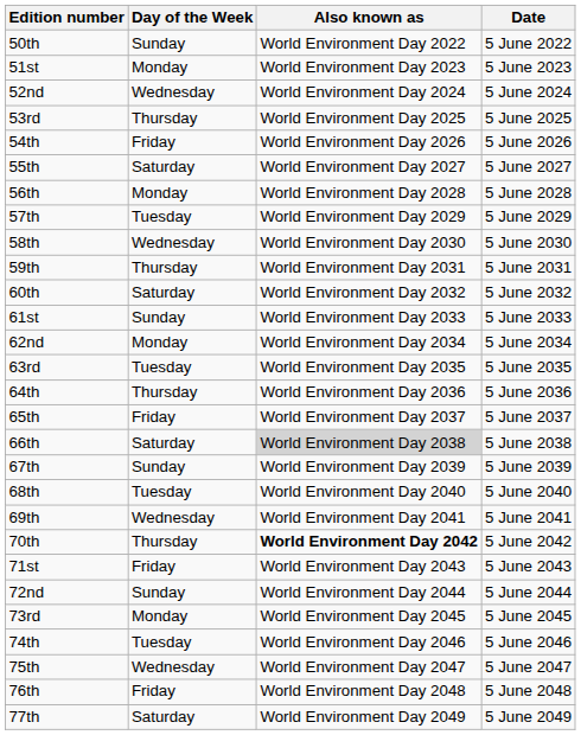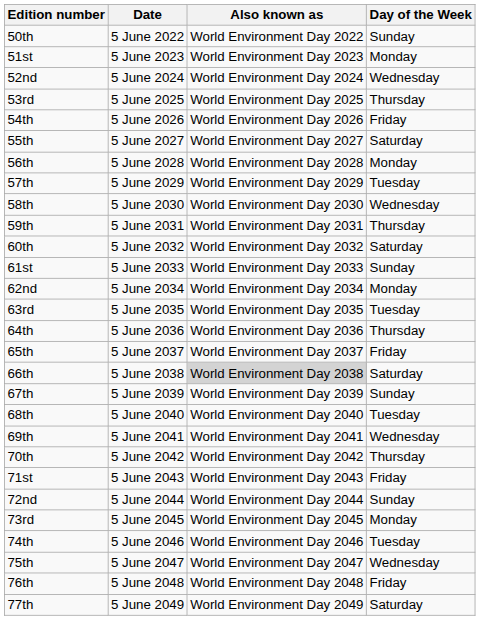 <table class="wikitable sortable">
 <tr>
 <th>Edition number</th>
+<th>Date</th>
+<th>Also known as</th>
 <th>Day of the Week</th>
-<th>Also known as</th>
-<th>Date</th>
 </tr>
 <tr>
 <td>50th</td>
+<td>5 June 2022</td>
+<td>World Environment Day 2022</td>
 <td>Sunday</td>
-<td>World Environment Day 2022</td>
-<td>5 June 2022</td>
 </tr>
 <tr>
 <td>51st</td>
+<td>5 June 2023</td>
+<td>World Environment Day 2023</td>
 <td>Monday</td>
-<td>World Environment Day 2023</td>
-<td>5 June 2023</td>
 </tr>
 <tr>
 <td>52nd</td>
+<td>5 June 2024</td>
+<td>World Environment Day 2024</td>
 <td>Wednesday</td>
-<td>World Environment Day 2024</td>
-<td>5 June 2024</td>
 </tr>
 <tr>
 <td>53rd</td>
+<td>5 June 2025</td>
+<td>World Environment Day 2025</td>
 <td>Thursday</td>
-<td>World Environment Day 2025</td>
-<td>5 June 2025</td>
 </tr>
 <tr>
 <td>54th</td>
+<td>5 June 2026</td>
+<td>World Environment Day 2026</td>
 <td>Friday</td>
-<td>World Environment Day 2026</td>
-<td>5 June 2026</td>
 </tr>
 <tr>
 <td>55th</td>
+<td>5 June 2027</td>
+<td>World Environment Day 2027</td>
 <td>Saturday</td>
-<td>World Environment Day 2027</td>
-<td>5 June 2027</td>
 </tr>
 <tr>
 <td>56th</td>
+<td>5 June 2028</td>
+<td>World Environment Day 2028</td>
 <td>Monday</td>
-<td>World Environment Day 2028</td>
-<td>5 June 2028</td>
 </tr>
 <tr>
 <td>57th</td>
+<td>5 June 2029</td>
+<td>World Environment Day 2029</td>
 <td>Tuesday</td>
-<td>World Environment Day 2029</td>
-<td>5 June 2029</td>
 </tr>
 <tr>
 <td>58th</td>
+<td>5 June 2030</td>
+<td>World Environment Day 2030</td>
 <td>Wednesday</td>
-<td>World Environment Day 2030</td>
-<td>5 June 2030</td>
 </tr>
 <tr>
 <td>59th</td>
+<td>5 June 2031</td>
+<td>World Environment Day 2031</td>
 <td>Thursday</td>
-<td>World Environment Day 2031</td>
-<td>5 June 2031</td>
 </tr>
 <tr>
 <td>60th</td>
+<td>5 June 2032</td>
+<td>World Environment Day 2032</td>
 <td>Saturday</td>
-<td>World Environment Day 2032</td>
-<td>5 June 2032</td>
 </tr>
 <tr>
 <td>61st</td>
+<td>5 June 2033</td>
+<td>World Environment Day 2033</td>
 <td>Sunday</td>
-<td>World Environment Day 2033</td>
-<td>5 June 2033</td>
 </tr>
 <tr>
 <td>62nd</td>
+<td>5 June 2034</td>
+<td>World Environment Day 2034</td>
 <td>Monday</td>
-<td>World Environment Day 2034</td>
-<td>5 June 2034</td>
 </tr>
 <tr>
 <td>63rd</td>
+<td>5 June 2035</td>
+<td>World Environment Day 2035</td>
 <td>Tuesday</td>
-<td>World Environment Day 2035</td>
-<td>5 June 2035</td>
 </tr>
 <tr>
 <td>64th</td>
+<td>5 June 2036</td>
+<td>World Environment Day 2036</td>
 <td>Thursday</td>
-<td>World Environment Day 2036</td>
-<td>5 June 2036</td>
 </tr>
 <tr>
 <td>65th</td>
+<td>5 June 2037</td>
+<td>World Environment Day 2037</td>
 <td>Friday</td>
-<td>World Environment Day 2037</td>
-<td>5 June 2037</td>
 </tr>
 <tr>
 <td>66th</td>
+<td>5 June 2038</td>
+<td style="background: lightgrey;">World Environment Day 2038</td>
 <td>Saturday</td>
-<td style="background: lightgrey;">World Environment Day 2038</td>
-<td>5 June 2038</td>
 </tr>
 <tr>
 <td>67th</td>
+<td>5 June 2039</td>
+<td>World Environment Day 2039</td>
 <td>Sunday</td>
-<td>World Environment Day 2039</td>
-<td>5 June 2039</td>
 </tr>
 <tr>
 <td>68th</td>
+<td>5 June 2040</td>
+<td>World Environment Day 2040</td>
 <td>Tuesday</td>
-<td>World Environment Day 2040</td>
-<td>5 June 2040</td>
 </tr>
 <tr>
 <td>69th</td>
+<td>5 June 2041</td>
+<td>World Environment Day 2041</td>
 <td>Wednesday</td>
-<td>World Environment Day 2041</td>
-<td>5 June 2041</td>
 </tr>
 <tr>
 <td>70th</td>
+<td>5 June 2042</td>
+<td>World Environment Day 2042</td>
 <td>Thursday</td>
-<td><strong>World Environment Day 2042</strong></td>
-<td>5 June 2042</td>
 </tr>
 <tr>
 <td>71st</td>
+<td>5 June 2043</td>
+<td>World Environment Day 2043</td>
 <td>Friday</td>
-<td>World Environment Day 2043</td>
-<td>5 June 2043</td>
 </tr>
 <tr>
 <td>72nd</td>
+<td>5 June 2044</td>
+<td>World Environment Day 2044</td>
 <td>Sunday</td>
-<td>World Environment Day 2044</td>
-<td>5 June 2044</td>
 </tr>
 <tr>
 <td>73rd</td>
+<td>5 June 2045</td>
+<td>World Environment Day 2045</td>
 <td>Monday</td>
-<td>World Environment Day 2045</td>
-<td>5 June 2045</td>
 </tr>
 <tr>
 <td>74th</td>
+<td>5 June 2046</td>
+<td>World Environment Day 2046</td>
 <td>Tuesday</td>
-<td>World Environment Day 2046</td>
-<td>5 June 2046</td>
 </tr>
 <tr>
 <td>75th</td>
+<td>5 June 2047</td>
+<td>World Environment Day 2047</td>
 <td>Wednesday</td>
-<td>World Environment Day 2047</td>
-<td>5 June 2047</td>
 </tr>
 <tr>
 <td>76th</td>
+<td>5 June 2048</td>
+<td>World Environment Day 2048</td>
 <td>Friday</td>
-<td>World Environment Day 2048</td>
-<td>5 June 2048</td>
 </tr>
 <tr>
 <td>77th</td>
+<td>5 June 2049</td>
+<td>World Environment Day 2049</td>
 <td>Saturday</td>
-<td>World Environment Day 2049</td>
-<td>5 June 2049</td>
 </tr>
 </table>
